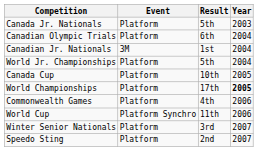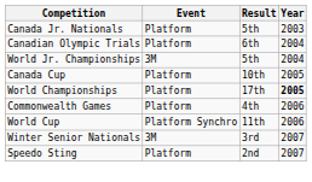 <table class="wikitable">
 <tr>
 <th>Competition</th>
 <th>Event</th>
 <th>Result</th>
 <th>Year</th>
 </tr>
 <tr>
 <td>Canada Jr. Nationals</td>
 <td>Platform</td>
 <td>5th</td>
 <td>2003</td>
 </tr>
 <tr>
 <td>Canadian Olympic Trials</td>
 <td>Platform</td>
 <td>6th</td>
 <td>2004</td>
 </tr>
 <tr>
-<td>Canadian Jr. Nationals</td>
+<td>World Jr. Championships</td>
 <td>3M</td>
-<td>1st</td>
-<td>2004</td>
-</tr>
-<tr>
-<td>World Jr. Championships</td>
-<td>Platform</td>
 <td>5th</td>
 <td>2004</td>
 </tr>
 <tr>
 <td>Canada Cup</td>
 <td>Platform</td>
 <td>10th</td>
 <td>2005</td>
 </tr>
 <tr>
 <td>World Championships</td>
 <td>Platform</td>
 <td>17th</td>
 <td><strong>2005</strong></td>
 </tr>
 <tr>
 <td>Commonwealth Games</td>
 <td>Platform</td>
 <td>4th</td>
 <td>2006</td>
 </tr>
 <tr>
 <td>World Cup</td>
 <td>Platform Synchro</td>
 <td>11th</td>
 <td>2006</td>
 </tr>
 <tr>
 <td>Winter Senior Nationals</td>
-<td>Platform</td>
+<td>3M</td>
 <td>3rd</td>
 <td>2007</td>
 </tr>
 <tr>
 <td>Speedo Sting</td>
 <td>Platform</td>
 <td>2nd</td>
 <td>2007</td>
 </tr>
 </table>
